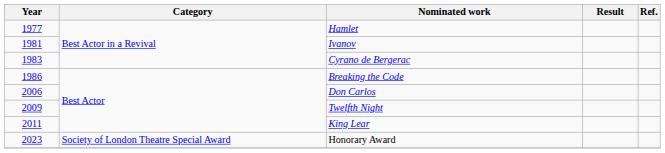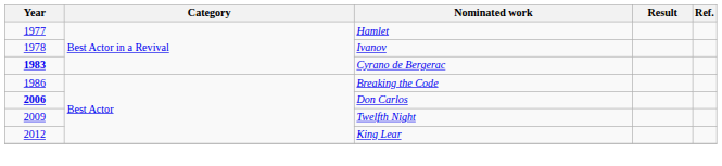 <table class=wikitable>
 <tr>
 <th scope="col" style="width:5em;">Year</th>
 <th scope="col" style="width:26em;">Category</th>
 <th scope="col" style="width:25em;">Nominated work</th>
 <th scope="col" style="width:5em;">Result</th>
 <th>Ref.</th>
 </tr>
 <tr>
 <td style="text-align:center;"><a href='#'>1977</a></td>
 <td rowspan="3"><a href='#'>Best Actor in a Revival</a></td>
 <td><em><a href='#'>Hamlet</a></em></td>
 <td></td>
 <td style="text-align:center;"></td>
 </tr>
 <tr>
-<td style="text-align:center;"><a href='#'>1981</a></td>
+<td style="text-align:center;"><a href='#'>1978</a></td>
 <td><a href='#'><em>Ivanov</em></a></td>
 <td></td>
 <td style="text-align:center;"></td>
 </tr>
 <tr>
-<td style="text-align:center;"><a href='#'>1983</a></td>
+<td style="text-align:center;"><strong><a href='#'>1983</a></strong></td>
 <td><em><a href='#'>Cyrano de Bergerac</a></em></td>
 <td></td>
 <td style="text-align:center;"></td>
 </tr>
 <tr>
 <td style="text-align:center;"><a href='#'>1986</a></td>
 <td rowspan="4"><a href='#'>Best Actor</a></td>
 <td><em><a href='#'>Breaking the Code</a></em></td>
 <td></td>
 <td style="text-align:center;"></td>
 </tr>
 <tr>
-<td style="text-align:center;"><a href='#'>2006</a></td>
+<td style="text-align:center;"><strong><a href='#'>2006</a></strong></td>
 <td><a href='#'><em>Don Carlos</em></a></td>
 <td></td>
 <td style="text-align:center;"></td>
 </tr>
 <tr>
 <td style="text-align:center;"><a href='#'>2009</a></td>
 <td><em><a href='#'>Twelfth Night</a></em></td>
 <td></td>
 <td style="text-align:center;"></td>
 </tr>
 <tr>
-<td style="text-align:center;"><a href='#'>2011</a></td>
+<td style="text-align:center;"><a href='#'>2012</a></td>
 <td><a href='#'><em>King Lear</em></a></td>
-<td></td>
-<td style="text-align:center;"></td>
-</tr>
-<tr>
-<td style="text-align:center;"><a href='#'>2023</a></td>
-<td><a href='#'>Society of London Theatre Special Award</a></td>
-<td>Honorary Award</td>
 <td></td>
 <td style="text-align:center;"></td>
 </tr>
 <tr>
 </tr>
 </table>
